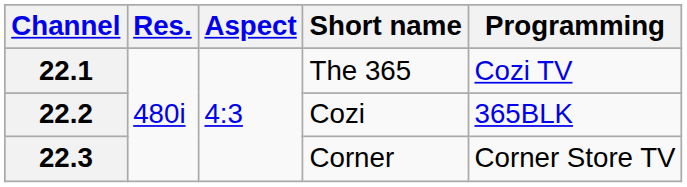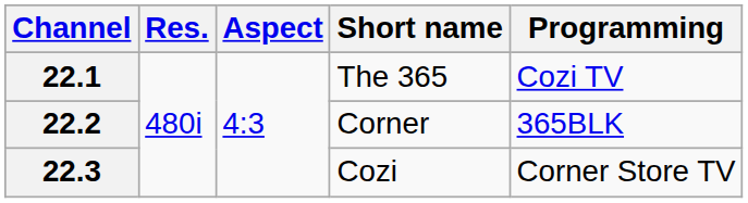 <table class="wikitable">
 <tr>
 <th scope = "col"><a href='#'>Channel</a></th>
 <th scope = "col"><a href='#'>Res.</a></th>
 <th scope = "col"><a href='#'>Aspect</a></th>
 <th scope = "col">Short name</th>
 <th scope = "col">Programming</th>
 </tr>
 <tr>
 <th scope = "row">22.1</th>
 <td rowspan=3><a href='#'>480i</a></td>
 <td rowspan=3><a href='#'>4:3</a></td>
 <td>The 365</td>
 <td><a href='#'>Cozi TV</a></td>
 </tr>
 <tr>
 <th scope = "row">22.2</th>
-<td>Cozi</td>
+<td>Corner</td>
 <td><a href='#'>365BLK</a></td>
 </tr>
 <tr>
 <th scope = "row">22.3</th>
-<td>Corner</td>
+<td>Cozi</td>
 <td>Corner Store TV</td>
 </tr>
 </table>
